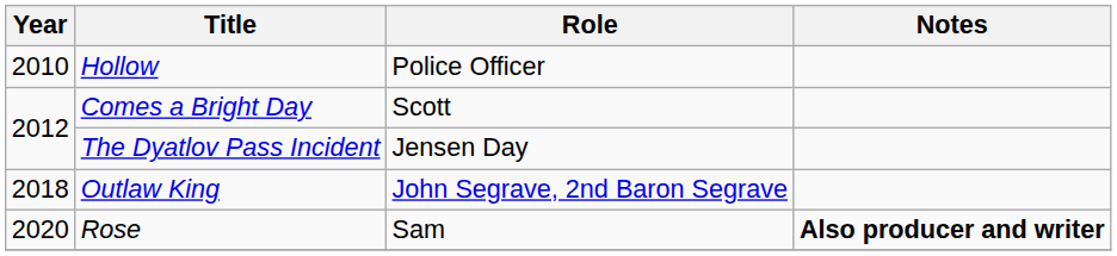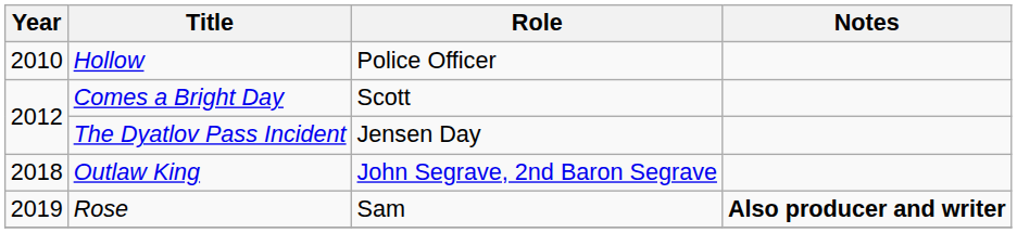 <table class="wikitable sortable">
 <tr>
 <th>Year</th>
 <th>Title</th>
 <th>Role</th>
 <th>Notes</th>
 </tr>
 <tr>
 <td>2010</td>
 <td><em><a href='#'>Hollow</a></em></td>
 <td>Police Officer</td>
 <td></td>
 </tr>
 <tr>
 <td rowspan="2">2012</td>
 <td><em><a href='#'>Comes a Bright Day</a></em></td>
 <td>Scott</td>
 <td></td>
 </tr>
 <tr>
 <td><em><a href='#'>The Dyatlov Pass Incident</a></em></td>
 <td>Jensen Day</td>
 <td></td>
 </tr>
 <tr>
 <td>2018</td>
 <td><em><a href='#'>Outlaw King</a></em></td>
 <td><a href='#'>John Segrave, 2nd Baron Segrave</a></td>
 <td></td>
 </tr>
 <tr>
-<td>2020</td>
+<td>2019</td>
 <td><em>Rose</em></td>
 <td>Sam</td>
 <td><strong>Also producer and writer</strong></td>
 </tr>
 <tr>
 </tr>
 </table>
